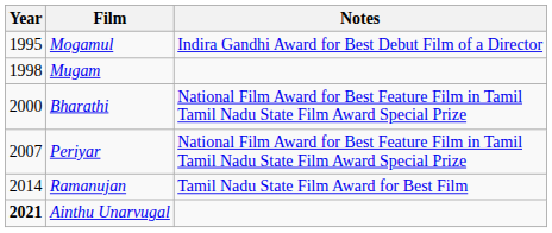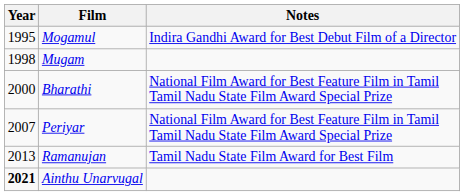 <table class="wikitable">
 <tr style="background:#ccc; text-align:center;">
 <th>Year</th>
 <th>Film</th>
 <th>Notes</th>
 </tr>
 <tr>
 <td>1995</td>
 <td><em><a href='#'>Mogamul</a></em></td>
 <td><a href='#'>Indira Gandhi Award for Best Debut Film of a Director</a></td>
 </tr>
 <tr>
 <td>1998</td>
 <td><em><a href='#'>Mugam</a></em></td>
 <td></td>
 </tr>
 <tr>
 <td>2000</td>
 <td><em><a href='#'>Bharathi</a></em></td>
 <td><a href='#'>National Film Award for Best Feature Film in Tamil</a><br><a href='#'>Tamil Nadu State Film Award Special Prize</a></td>
 </tr>
 <tr>
 <td>2007</td>
 <td><em><a href='#'>Periyar</a></em></td>
 <td><a href='#'>National Film Award for Best Feature Film in Tamil</a><br><a href='#'>Tamil Nadu State Film Award Special Prize</a></td>
 </tr>
 <tr>
-<td>2014</td>
+<td>2013</td>
 <td><em><a href='#'>Ramanujan</a></em></td>
 <td><a href='#'>Tamil Nadu State Film Award for Best Film</a></td>
 </tr>
 <tr>
 <td><strong>2021</strong></td>
 <td><em><a href='#'>Ainthu Unarvugal</a></em></td>
 <td></td>
 </tr>
 </table>
